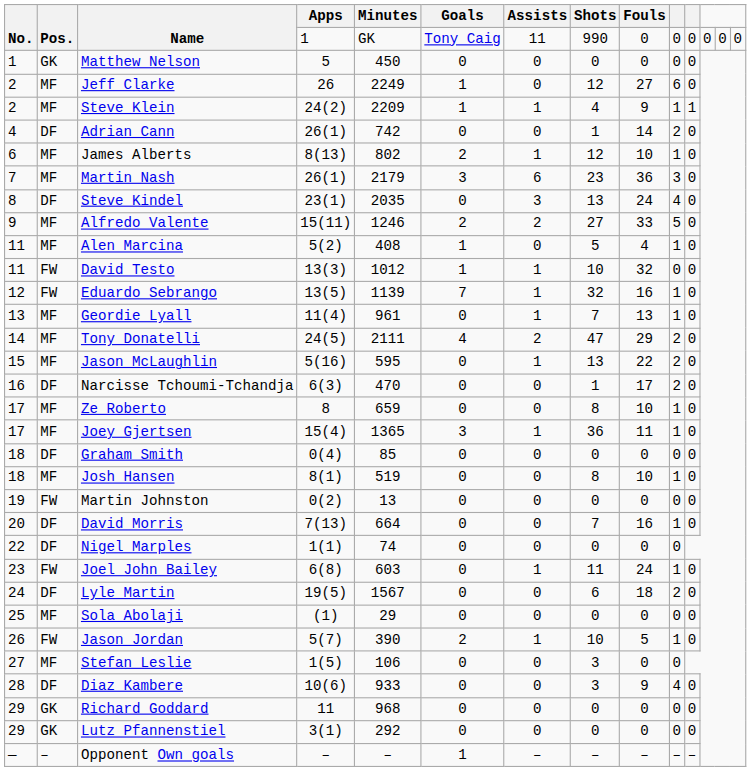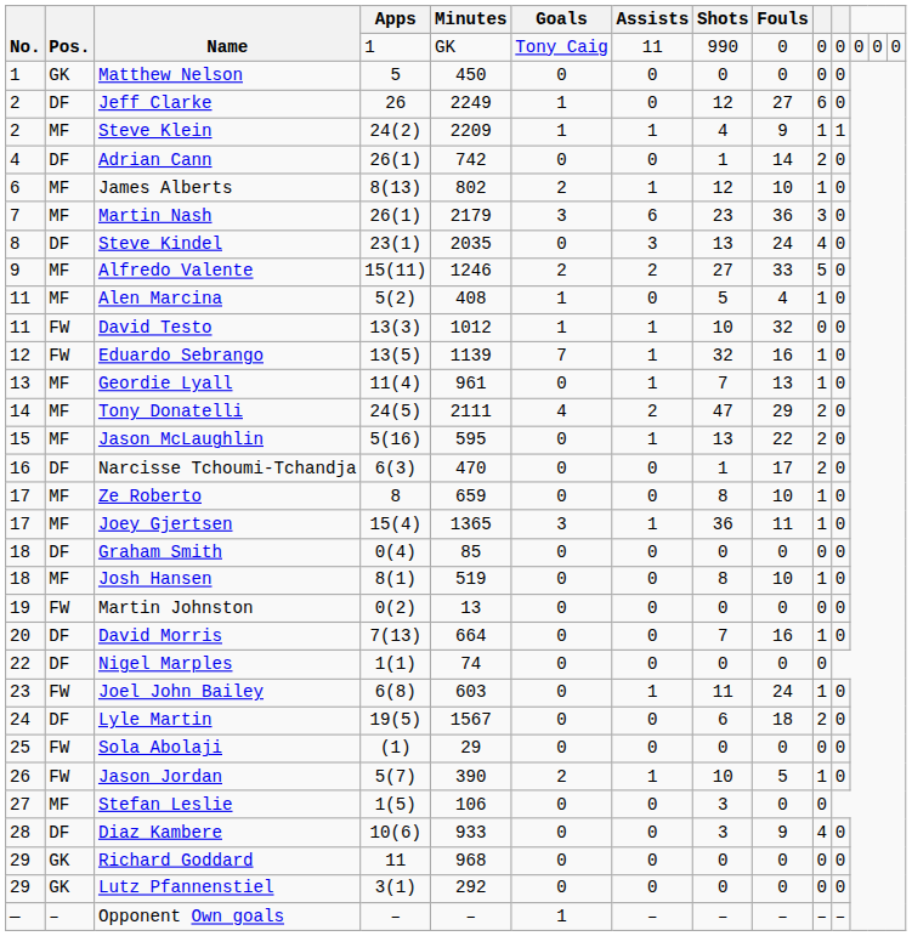 <table class="wikitable sortable" style="text-align:center">
 <tr>
 <th scope=col rowspan="2" valign="bottom">No.</th>
 <th scope=col rowspan="2" valign="bottom" data-sort-type="text">Pos.</th>
 <th scope=col  rowspan="2" valign="bottom" data-sort-type="text">Name</th>
 <th scope=col>Apps</th>
 <th scope=col>Minutes</th>
 <th scope=col>Goals</th>
 <th scope=col>Assists</th>
 <th scope=col>Shots</th>
 <th scope=col>Fouls</th>
 <th scope=col></th>
 <th scope=col></th>
 </tr>
 <tr>
 <td align=left>1</td>
 <td align=left>GK</td>
 <td align=left> <a href='#'>Tony Caig</a></td>
 <td>11</td>
 <td>990</td>
 <td>0</td>
 <td>0</td>
 <td>0</td>
 <td>0</td>
 <td>0</td>
 <td>0</td>
 </tr>
 <tr>
 <td align=left>1</td>
 <td align=left>GK</td>
 <td align=left> <a href='#'>Matthew Nelson</a></td>
 <td>5</td>
 <td>450</td>
 <td>0</td>
 <td>0</td>
 <td>0</td>
 <td>0</td>
 <td>0</td>
 <td>0</td>
 </tr>
 <tr>
 <td align=left>2</td>
-<td align=left>MF</td>
+<td align=left>DF</td>
 <td align=left> <a href='#'>Jeff Clarke</a></td>
 <td>26</td>
 <td>2249</td>
 <td>1</td>
 <td>0</td>
 <td>12</td>
 <td>27</td>
 <td>6</td>
 <td>0</td>
 </tr>
 <tr>
 <td align=left>2</td>
 <td align=left>MF</td>
 <td align=left> <a href='#'>Steve Klein</a></td>
 <td>24(2)</td>
 <td>2209</td>
 <td>1</td>
 <td>1</td>
 <td>4</td>
 <td>9</td>
 <td>1</td>
 <td>1</td>
 </tr>
 <tr>
 <td align=left>4</td>
 <td align=left>DF</td>
 <td align=left> <a href='#'>Adrian Cann</a></td>
 <td>26(1)</td>
 <td>742</td>
 <td>0</td>
 <td>0</td>
 <td>1</td>
 <td>14</td>
 <td>2</td>
 <td>0</td>
 </tr>
 <tr>
 <td align=left>6</td>
 <td align=left>MF</td>
 <td align=left> James Alberts</td>
 <td>8(13)</td>
 <td>802</td>
 <td>2</td>
 <td>1</td>
 <td>12</td>
 <td>10</td>
 <td>1</td>
 <td>0</td>
 </tr>
 <tr>
 <td align=left>7</td>
 <td align=left>MF</td>
 <td align=left> <a href='#'>Martin Nash</a></td>
 <td>26(1)</td>
 <td>2179</td>
 <td>3</td>
 <td>6</td>
 <td>23</td>
 <td>36</td>
 <td>3</td>
 <td>0</td>
 </tr>
 <tr>
 <td align=left>8</td>
 <td align=left>DF</td>
 <td align=left> <a href='#'>Steve Kindel</a></td>
 <td>23(1)</td>
 <td>2035</td>
 <td>0</td>
 <td>3</td>
 <td>13</td>
 <td>24</td>
 <td>4</td>
 <td>0</td>
 </tr>
 <tr>
 <td align=left>9</td>
 <td align=left>MF</td>
 <td align=left> <a href='#'>Alfredo Valente</a></td>
 <td>15(11)</td>
 <td>1246</td>
 <td>2</td>
 <td>2</td>
 <td>27</td>
 <td>33</td>
 <td>5</td>
 <td>0</td>
 </tr>
 <tr>
 <td align=left>11</td>
 <td align=left>MF</td>
 <td align=left> <a href='#'>Alen Marcina</a></td>
 <td>5(2)</td>
 <td>408</td>
 <td>1</td>
 <td>0</td>
 <td>5</td>
 <td>4</td>
 <td>1</td>
 <td>0</td>
 </tr>
 <tr>
 <td align=left>11</td>
 <td align=left>FW</td>
 <td align=left> <a href='#'>David Testo</a></td>
 <td>13(3)</td>
 <td>1012</td>
 <td>1</td>
 <td>1</td>
 <td>10</td>
 <td>32</td>
 <td>0</td>
 <td>0</td>
 </tr>
 <tr>
 <td align=left>12</td>
 <td align=left>FW</td>
 <td align=left> <a href='#'>Eduardo Sebrango</a></td>
 <td>13(5)</td>
 <td>1139</td>
 <td>7</td>
 <td>1</td>
 <td>32</td>
 <td>16</td>
 <td>1</td>
 <td>0</td>
 </tr>
 <tr>
 <td align=left>13</td>
 <td align=left>MF</td>
 <td align=left> <a href='#'>Geordie Lyall</a></td>
 <td>11(4)</td>
 <td>961</td>
 <td>0</td>
 <td>1</td>
 <td>7</td>
 <td>13</td>
 <td>1</td>
 <td>0</td>
 </tr>
 <tr>
 <td align=left>14</td>
 <td align=left>MF</td>
 <td align=left> <a href='#'>Tony Donatelli</a></td>
 <td>24(5)</td>
 <td>2111</td>
 <td>4</td>
 <td>2</td>
 <td>47</td>
 <td>29</td>
 <td>2</td>
 <td>0</td>
 </tr>
 <tr>
 <td align=left>15</td>
 <td align=left>MF</td>
 <td align=left> <a href='#'>Jason McLaughlin</a></td>
 <td>5(16)</td>
 <td>595</td>
 <td>0</td>
 <td>1</td>
 <td>13</td>
 <td>22</td>
 <td>2</td>
 <td>0</td>
 </tr>
 <tr>
 <td align=left>16</td>
 <td align=left>DF</td>
 <td align=left> Narcisse Tchoumi-Tchandja</td>
 <td>6(3)</td>
 <td>470</td>
 <td>0</td>
 <td>0</td>
 <td>1</td>
 <td>17</td>
 <td>2</td>
 <td>0</td>
 </tr>
 <tr>
 <td align=left>17</td>
 <td align=left>MF</td>
 <td align=left> <a href='#'>Ze Roberto</a></td>
 <td>8</td>
 <td>659</td>
 <td>0</td>
 <td>0</td>
 <td>8</td>
 <td>10</td>
 <td>1</td>
 <td>0</td>
 </tr>
 <tr>
 <td align=left>17</td>
 <td align=left>MF</td>
 <td align=left> <a href='#'>Joey Gjertsen</a></td>
 <td>15(4)</td>
 <td>1365</td>
 <td>3</td>
 <td>1</td>
 <td>36</td>
 <td>11</td>
 <td>1</td>
 <td>0</td>
 </tr>
 <tr>
 <td align=left>18</td>
 <td align=left>DF</td>
 <td align=left> <a href='#'>Graham Smith</a></td>
 <td>0(4)</td>
 <td>85</td>
 <td>0</td>
 <td>0</td>
 <td>0</td>
 <td>0</td>
 <td>0</td>
 <td>0</td>
 </tr>
 <tr>
 <td align=left>18</td>
 <td align=left>MF</td>
 <td align=left> <a href='#'>Josh Hansen</a></td>
 <td>8(1)</td>
 <td>519</td>
 <td>0</td>
 <td>0</td>
 <td>8</td>
 <td>10</td>
 <td>1</td>
 <td>0</td>
 </tr>
 <tr>
 <td align=left>19</td>
 <td align=left>FW</td>
 <td align=left> Martin Johnston</td>
 <td>0(2)</td>
 <td>13</td>
 <td>0</td>
 <td>0</td>
 <td>0</td>
 <td>0</td>
 <td>0</td>
 <td>0</td>
 </tr>
 <tr>
 <td align=left>20</td>
 <td align=left>DF</td>
 <td align=left> <a href='#'>David Morris</a></td>
 <td>7(13)</td>
 <td>664</td>
 <td>0</td>
 <td>0</td>
 <td>7</td>
 <td>16</td>
 <td>1</td>
 <td>0</td>
 </tr>
 <tr>
 <td align=left>22</td>
 <td align=left>DF</td>
 <td align=left> <a href='#'>Nigel Marples</a></td>
 <td>1(1)</td>
 <td>74</td>
 <td>0</td>
 <td>0</td>
 <td>0</td>
 <td>0</td>
 <td 0>0</td>
 </tr>
 <tr>
 <td align=left>23</td>
 <td align=left>FW</td>
 <td align=left> <a href='#'>Joel John Bailey</a></td>
 <td>6(8)</td>
 <td>603</td>
 <td>0</td>
 <td>1</td>
 <td>11</td>
 <td>24</td>
 <td>1</td>
 <td>0</td>
 </tr>
 <tr>
 <td align=left>24</td>
 <td align=left>DF</td>
 <td align=left> <a href='#'>Lyle Martin</a></td>
 <td>19(5)</td>
 <td>1567</td>
 <td>0</td>
 <td>0</td>
 <td>6</td>
 <td>18</td>
 <td>2</td>
 <td>0</td>
 </tr>
 <tr>
 <td align=left>25</td>
-<td align=left>MF</td>
+<td align=left>FW</td>
 <td align=left> <a href='#'>Sola Abolaji</a></td>
 <td>(1)</td>
 <td>29</td>
 <td>0</td>
 <td>0</td>
 <td>0</td>
 <td>0</td>
 <td>0</td>
 <td>0</td>
 </tr>
 <tr>
 <td align=left>26</td>
 <td align=left>FW</td>
 <td align=left> <a href='#'>Jason Jordan</a></td>
 <td>5(7)</td>
 <td>390</td>
 <td>2</td>
 <td>1</td>
 <td>10</td>
 <td>5</td>
 <td>1</td>
 <td>0</td>
 </tr>
 <tr>
 <td align=left>27</td>
 <td align=left>MF</td>
 <td align=left> <a href='#'>Stefan Leslie</a></td>
 <td>1(5)</td>
 <td>106</td>
 <td>0</td>
 <td>0</td>
 <td 1>3</td>
 <td>0</td>
 <td>0</td>
 </tr>
 <tr>
 <td align=left>28</td>
 <td align=left>DF</td>
 <td align=left> <a href='#'>Diaz Kambere</a></td>
 <td>10(6)</td>
 <td>933</td>
 <td>0</td>
 <td>0</td>
 <td>3</td>
 <td>9</td>
 <td>4</td>
 <td>0</td>
 </tr>
 <tr>
 <td align=left>29</td>
 <td align=left>GK</td>
 <td align=left> <a href='#'>Richard Goddard</a></td>
 <td>11</td>
 <td>968</td>
 <td>0</td>
 <td>0</td>
 <td>0</td>
 <td>0</td>
 <td>0</td>
 <td>0</td>
 </tr>
 <tr>
 <td align=left>29</td>
 <td align=left>GK</td>
 <td align=left> <a href='#'>Lutz Pfannenstiel</a></td>
 <td>3(1)</td>
 <td>292</td>
 <td>0</td>
 <td>0</td>
 <td>0</td>
 <td>0</td>
 <td>0</td>
 <td>0</td>
 </tr>
 <tr>
 <td align=left>—</td>
 <td align=left>–</td>
 <td align=left>Opponent <a href='#'>Own goals</a></td>
 <td>–</td>
 <td>–</td>
 <td>1</td>
 <td>–</td>
 <td>–</td>
 <td>–</td>
 <td>–</td>
 <td>–</td>
 </tr>
 </table>
